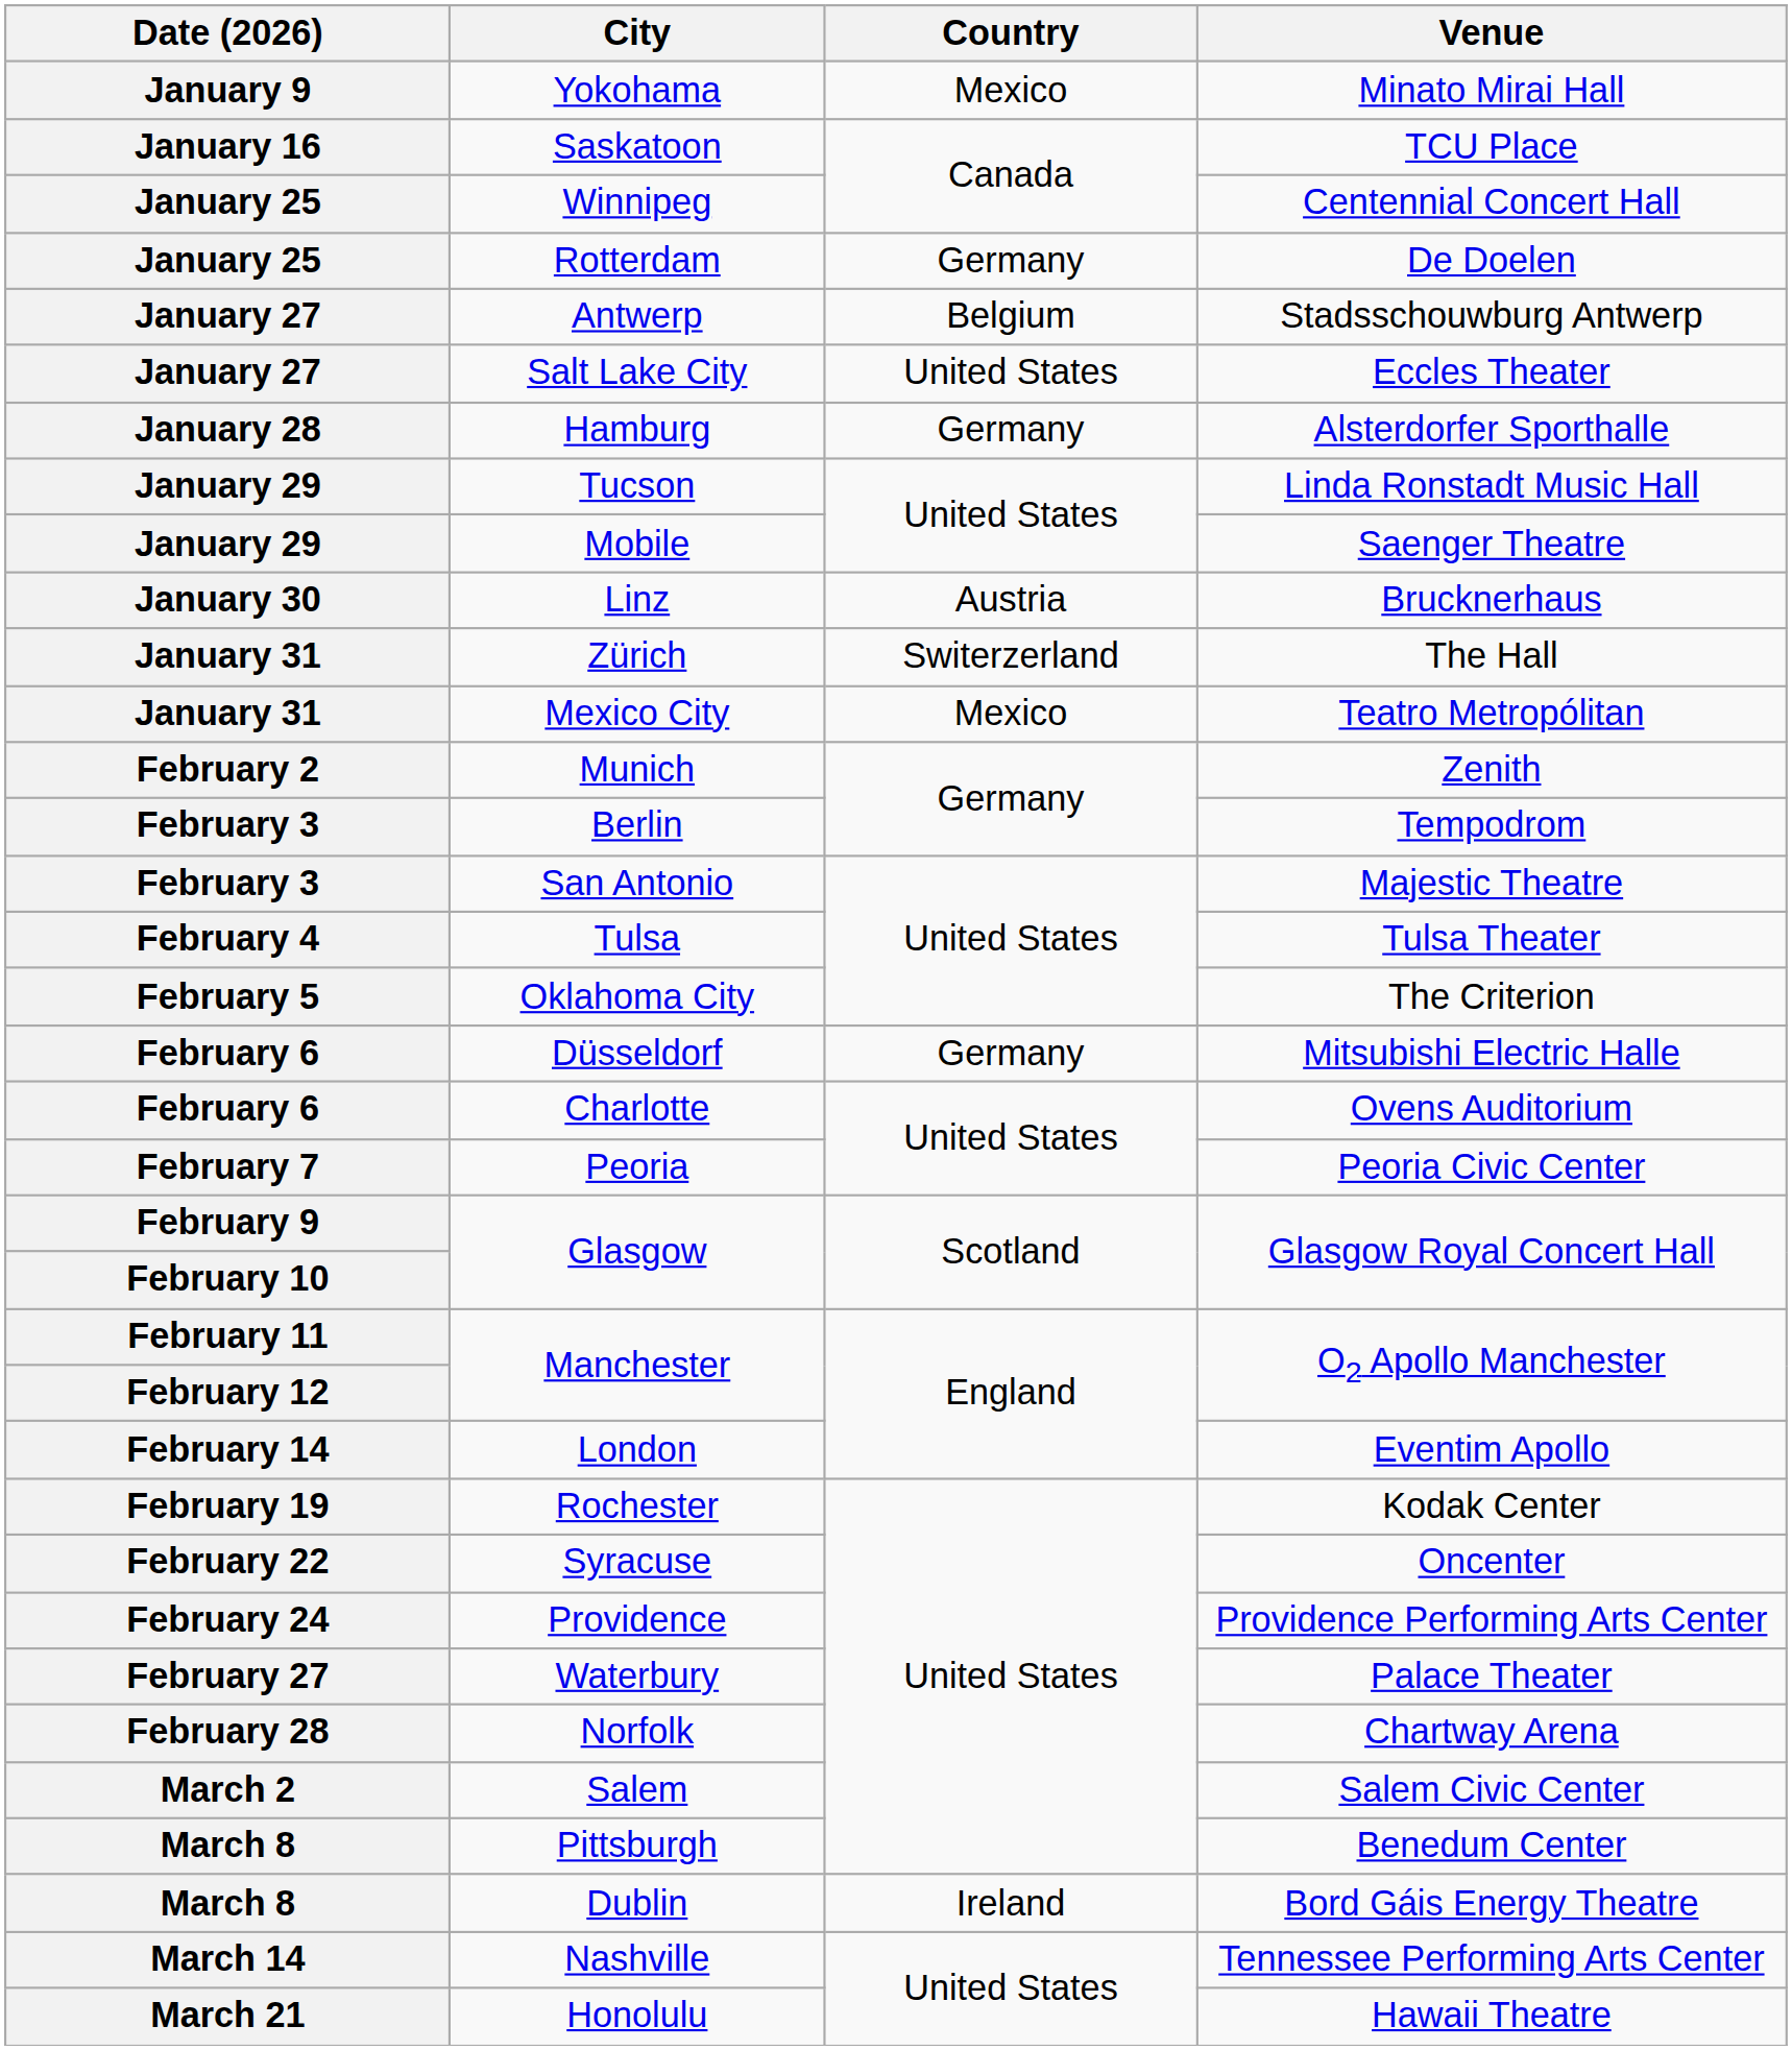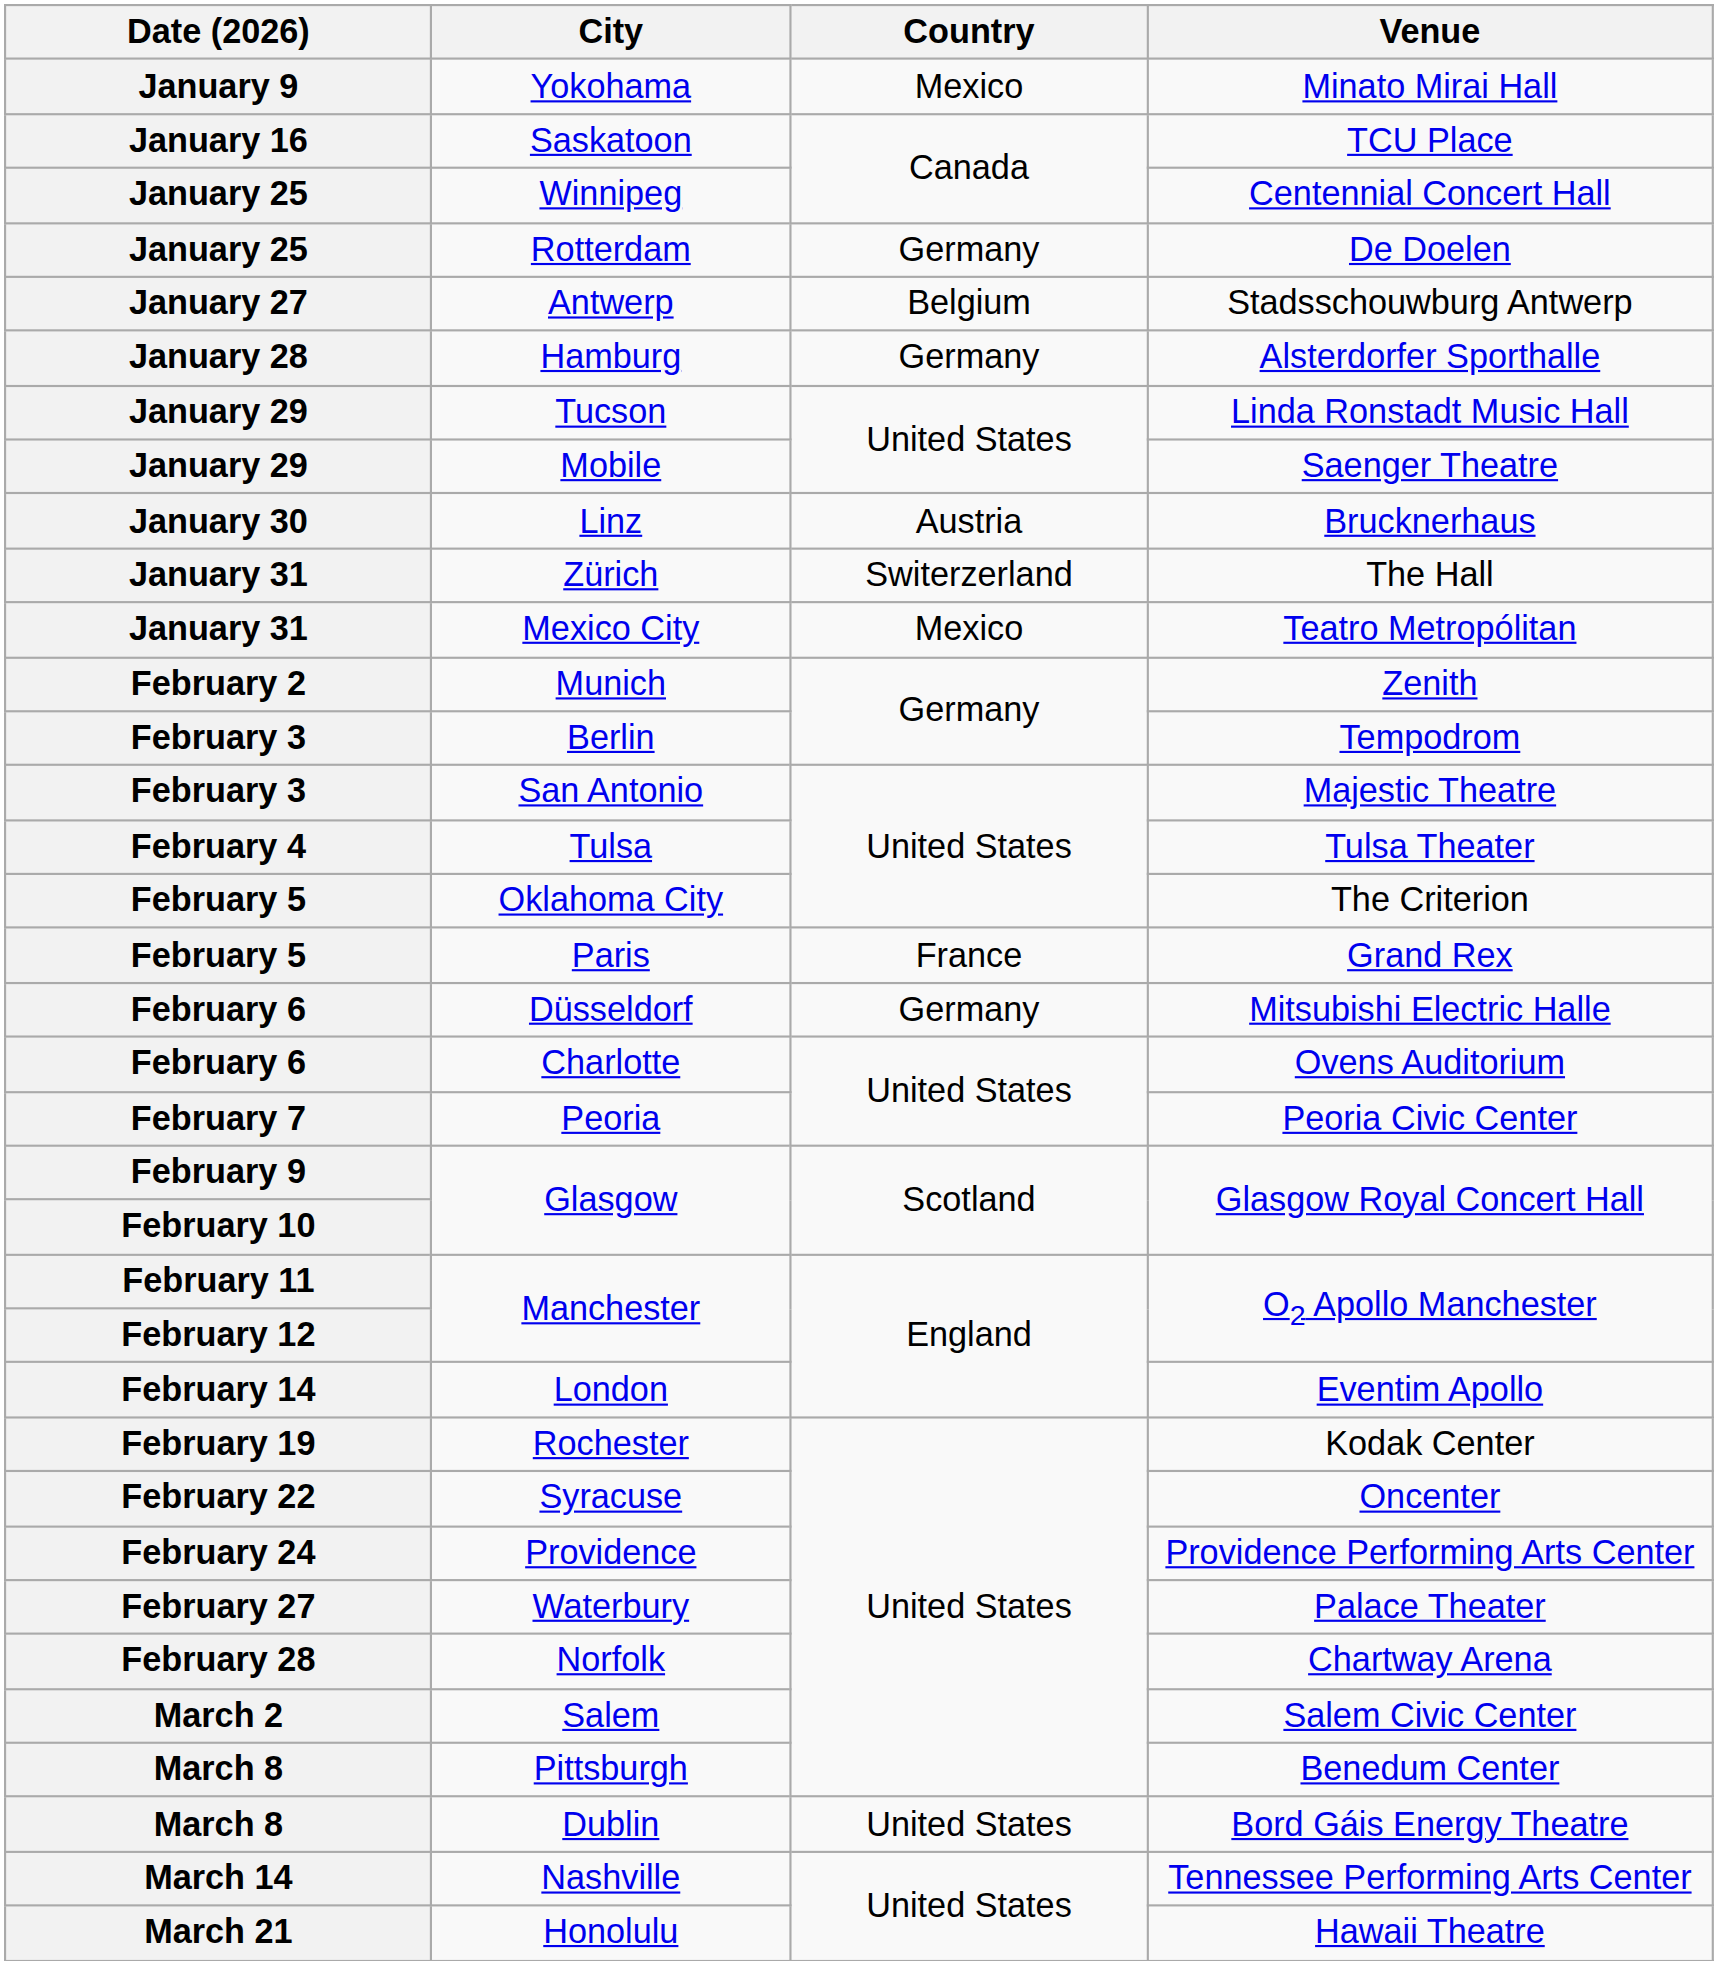 <table class="wikitable plainrowheaders" style="text-align:center;">
 <tr>
 <th scope="col" style="width:12em;">Date (2026)</th>
 <th scope="col" style="width:10em;">City</th>
 <th scope="col" style="width:10em;">Country</th>
 <th scope="col" style="width:16em;">Venue</th>
 </tr>
 <tr>
 <th scope="row" style="text-align:center;">January 9</th>
 <td><a href='#'>Yokohama</a></td>
 <td>Mexico</td>
 <td><a href='#'>Minato Mirai Hall</a></td>
 </tr>
 <tr>
 <th scope="row" style="text-align:center;">January 16</th>
 <td><a href='#'>Saskatoon</a></td>
 <td rowspan="2">Canada</td>
 <td><a href='#'>TCU Place</a></td>
 </tr>
 <tr>
 <th scope="row" style="text-align:center;">January 25</th>
 <td><a href='#'>Winnipeg</a></td>
 <td><a href='#'>Centennial Concert Hall</a></td>
 </tr>
 <tr>
 <th scope="row" style="text-align:center;">January 25</th>
 <td><a href='#'>Rotterdam</a></td>
 <td>Germany</td>
 <td><a href='#'>De Doelen</a></td>
 </tr>
 <tr>
 <th scope="row" style="text-align:center;">January 27</th>
 <td><a href='#'>Antwerp</a></td>
 <td>Belgium</td>
 <td>Stadsschouwburg Antwerp</td>
-</tr>
-<tr>
-<th scope="row" style="text-align:center;">January 27</th>
-<td><a href='#'>Salt Lake City</a></td>
-<td>United States</td>
-<td><a href='#'>Eccles Theater</a></td>
 </tr>
 <tr>
 <th scope="row" style="text-align:center;">January 28</th>
 <td><a href='#'>Hamburg</a></td>
 <td>Germany</td>
 <td><a href='#'>Alsterdorfer Sporthalle</a></td>
 </tr>
 <tr>
 <th scope="row" style="text-align:center;">January 29</th>
 <td><a href='#'>Tucson</a></td>
 <td rowspan="2">United States</td>
 <td><a href='#'>Linda Ronstadt Music Hall</a></td>
 </tr>
 <tr>
 <th scope="row" style="text-align:center;">January 29</th>
 <td><a href='#'>Mobile</a></td>
 <td><a href='#'>Saenger Theatre</a></td>
 </tr>
 <tr>
 <th scope="row" style="text-align:center;">January 30</th>
 <td><a href='#'>Linz</a></td>
 <td>Austria</td>
 <td><a href='#'>Brucknerhaus</a></td>
 </tr>
 <tr>
 <th scope="row" style="text-align:center;">January 31</th>
 <td><a href='#'>Zürich</a></td>
 <td>Switerzerland</td>
 <td>The Hall</td>
 </tr>
 <tr>
 <th scope="row" style="text-align:center;">January 31</th>
 <td><a href='#'>Mexico City</a></td>
 <td>Mexico</td>
 <td><a href='#'>Teatro Metropólitan</a></td>
 </tr>
 <tr>
 <th scope="row" style="text-align:center;">February 2</th>
 <td><a href='#'>Munich</a></td>
 <td rowspan="2">Germany</td>
 <td><a href='#'>Zenith</a></td>
 </tr>
 <tr>
 <th scope="row" style="text-align:center;">February 3</th>
 <td><a href='#'>Berlin</a></td>
 <td><a href='#'>Tempodrom</a></td>
 </tr>
 <tr>
 <th scope="row" style="text-align:center;">February 3</th>
 <td><a href='#'>San Antonio</a></td>
 <td rowspan="3">United States</td>
 <td><a href='#'>Majestic Theatre</a></td>
 </tr>
 <tr>
 <th scope="row" style="text-align:center;">February 4</th>
 <td><a href='#'>Tulsa</a></td>
 <td><a href='#'>Tulsa Theater</a></td>
 </tr>
 <tr>
 <th scope="row" style="text-align:center;">February 5</th>
 <td><a href='#'>Oklahoma City</a></td>
 <td>The Criterion</td>
+</tr>
+<tr>
+<th scope="row" style="text-align:center;">February 5</th>
+<td><a href='#'>Paris</a></td>
+<td>France</td>
+<td><a href='#'>Grand Rex</a></td>
 </tr>
 <tr>
 <th scope="row" style="text-align:center;">February 6</th>
 <td><a href='#'>Düsseldorf</a></td>
 <td>Germany</td>
 <td><a href='#'>Mitsubishi Electric Halle</a></td>
 </tr>
 <tr>
 <th scope="row" style="text-align:center;">February 6</th>
 <td><a href='#'>Charlotte</a></td>
 <td rowspan="2">United States</td>
 <td><a href='#'>Ovens Auditorium</a></td>
 </tr>
 <tr>
 <th scope="row" style="text-align:center;">February 7</th>
 <td><a href='#'>Peoria</a></td>
 <td><a href='#'>Peoria Civic Center</a></td>
 </tr>
 <tr>
 <th scope="row" style="text-align:center;">February 9</th>
 <td rowspan="2"><a href='#'>Glasgow</a></td>
 <td rowspan="2">Scotland</td>
 <td rowspan="2"><a href='#'>Glasgow Royal Concert Hall</a></td>
 </tr>
 <tr>
 <th scope="row" style="text-align:center;">February 10</th>
 </tr>
 <tr>
 <th scope="row" style="text-align:center;">February 11</th>
 <td rowspan="2"><a href='#'>Manchester</a></td>
 <td rowspan="3">England</td>
 <td rowspan="2"><a href='#'>O<sub>2</sub> Apollo Manchester</a></td>
 </tr>
 <tr>
 <th scope="row" style="text-align:center;">February 12</th>
 </tr>
 <tr>
 <th scope="row" style="text-align:center;">February 14</th>
 <td><a href='#'>London</a></td>
 <td><a href='#'>Eventim Apollo</a></td>
 </tr>
 <tr>
 <th scope="row" style="text-align:center;">February 19</th>
 <td><a href='#'>Rochester</a></td>
 <td rowspan="7">United States</td>
 <td>Kodak Center</td>
 </tr>
 <tr>
 <th scope="row" style="text-align:center;">February 22</th>
 <td><a href='#'>Syracuse</a></td>
 <td><a href='#'>Oncenter</a></td>
 </tr>
 <tr>
 <th scope="row" style="text-align:center;">February 24</th>
 <td><a href='#'>Providence</a></td>
 <td><a href='#'>Providence Performing Arts Center</a></td>
 </tr>
 <tr>
 <th scope="row" style="text-align:center;">February 27</th>
 <td><a href='#'>Waterbury</a></td>
 <td><a href='#'>Palace Theater</a></td>
 </tr>
 <tr>
 <th scope="row" style="text-align:center;">February 28</th>
 <td><a href='#'>Norfolk</a></td>
 <td><a href='#'>Chartway Arena</a></td>
 </tr>
 <tr>
 <th scope="row" style="text-align:center;">March 2</th>
 <td><a href='#'>Salem</a></td>
 <td><a href='#'>Salem Civic Center</a></td>
 </tr>
 <tr>
 <th scope="row" style="text-align:center;">March 8</th>
 <td><a href='#'>Pittsburgh</a></td>
 <td><a href='#'>Benedum Center</a></td>
 </tr>
 <tr>
 <th scope="row" style="text-align:center;">March 8</th>
 <td><a href='#'>Dublin</a></td>
-<td>Ireland</td>
+<td>United States</td>
 <td><a href='#'>Bord Gáis Energy Theatre</a></td>
 </tr>
 <tr>
 <th scope="row" style="text-align:center;">March 14</th>
 <td><a href='#'>Nashville</a></td>
 <td rowspan="2">United States</td>
 <td><a href='#'>Tennessee Performing Arts Center</a></td>
 </tr>
 <tr>
 <th scope="row" style="text-align:center;">March 21</th>
 <td><a href='#'>Honolulu</a></td>
 <td><a href='#'>Hawaii Theatre</a></td>
 </tr>
 <tr>
 </tr>
 </table>
